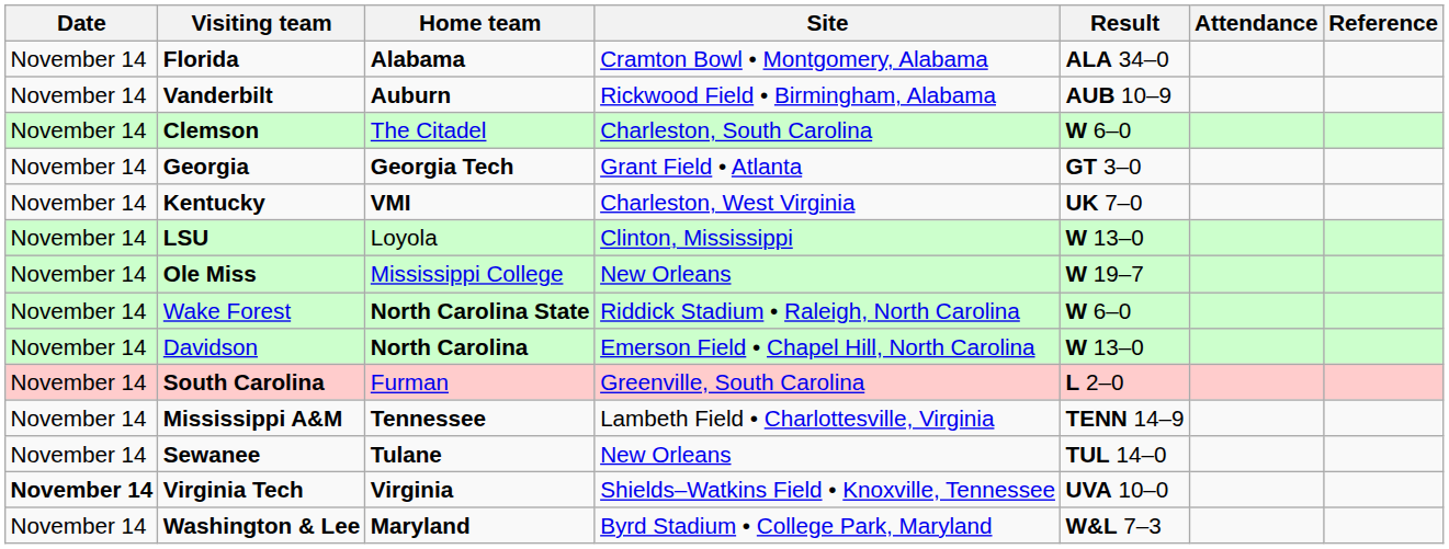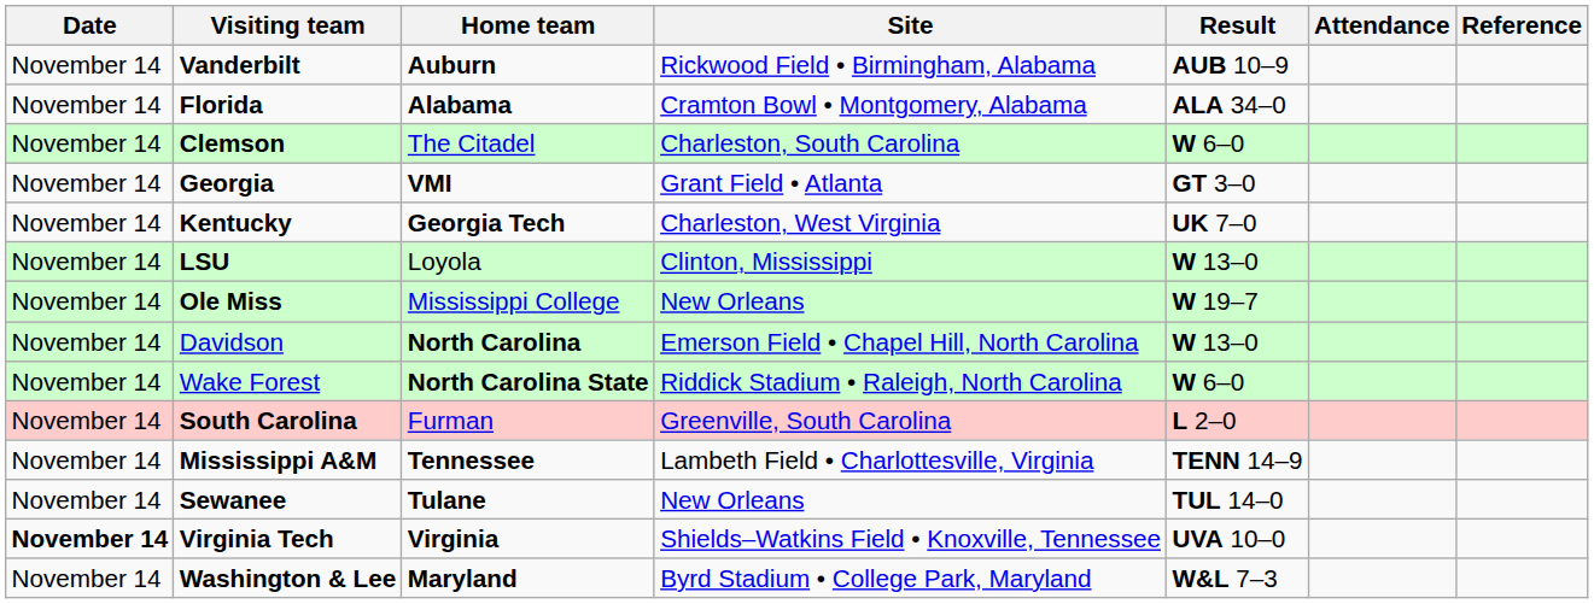 <table class="wikitable" style="font-size:95%;">
 <tr>
 <th>Date</th>
 <th>Visiting team</th>
 <th>Home team</th>
 <th>Site</th>
 <th>Result</th>
 <th>Attendance</th>
 <th class="unsortable">Reference</th>
 </tr>
 <tr bgcolor=>
 <td>November 14</td>
-<td><strong>Florida</strong></td>
-<td><strong>Alabama</strong></td>
-<td><a href='#'>Cramton Bowl</a> • <a href='#'>Montgomery, Alabama</a></td>
-<td><strong>ALA</strong> 34–0</td>
+<td><strong>Vanderbilt</strong></td>
+<td><strong>Auburn</strong></td>
+<td><a href='#'>Rickwood Field</a> • <a href='#'>Birmingham, Alabama</a></td>
+<td><strong>AUB</strong> 10–9</td>
 <td></td>
 <td></td>
 </tr>
 <tr bgcolor=>
 <td>November 14</td>
-<td><strong>Vanderbilt</strong></td>
-<td><strong>Auburn</strong></td>
-<td><a href='#'>Rickwood Field</a> • <a href='#'>Birmingham, Alabama</a></td>
-<td><strong>AUB</strong> 10–9</td>
+<td><strong>Florida</strong></td>
+<td><strong>Alabama</strong></td>
+<td><a href='#'>Cramton Bowl</a> • <a href='#'>Montgomery, Alabama</a></td>
+<td><strong>ALA</strong> 34–0</td>
 <td></td>
 <td></td>
 </tr>
 <tr bgcolor=ccffcc>
 <td>November 14</td>
 <td><strong>Clemson</strong></td>
 <td><a href='#'>The Citadel</a></td>
 <td><a href='#'>Charleston, South Carolina</a></td>
 <td><strong>W</strong> 6–0</td>
 <td></td>
 <td></td>
 </tr>
 <tr bgcolor=>
 <td>November 14</td>
 <td><strong>Georgia</strong></td>
-<td><strong>Georgia Tech</strong></td>
+<td><strong>VMI</strong></td>
 <td><a href='#'>Grant Field</a> • <a href='#'>Atlanta</a></td>
 <td><strong>GT</strong> 3–0</td>
 <td></td>
 <td></td>
 </tr>
 <tr bgcolor=>
 <td>November 14</td>
 <td><strong>Kentucky</strong></td>
-<td><strong>VMI</strong></td>
+<td><strong>Georgia Tech</strong></td>
 <td><a href='#'>Charleston, West Virginia</a></td>
 <td><strong>UK</strong> 7–0</td>
 <td></td>
 <td></td>
 </tr>
 <tr bgcolor=ccffcc>
 <td>November 14</td>
 <td><strong>LSU</strong></td>
 <td>Loyola</td>
 <td><a href='#'>Clinton, Mississippi</a></td>
 <td><strong>W</strong> 13–0</td>
 <td></td>
 <td></td>
 </tr>
 <tr bgcolor=ccffcc>
 <td>November 14</td>
 <td><strong>Ole Miss</strong></td>
 <td><a href='#'>Mississippi College</a></td>
 <td><a href='#'>New Orleans</a></td>
 <td><strong>W</strong> 19–7</td>
 <td></td>
 <td></td>
 </tr>
 <tr bgcolor=ccffcc>
 <td>November 14</td>
-<td><a href='#'>Wake Forest</a></td>
-<td><strong>North Carolina State</strong></td>
-<td><a href='#'>Riddick Stadium</a> • <a href='#'>Raleigh, North Carolina</a></td>
-<td><strong>W</strong> 6–0</td>
+<td><a href='#'>Davidson</a></td>
+<td><strong>North Carolina</strong></td>
+<td><a href='#'>Emerson Field</a> • <a href='#'>Chapel Hill, North Carolina</a></td>
+<td><strong>W</strong> 13–0</td>
 <td></td>
 <td></td>
 </tr>
 <tr bgcolor=ccffcc>
 <td>November 14</td>
-<td><a href='#'>Davidson</a></td>
-<td><strong>North Carolina</strong></td>
-<td><a href='#'>Emerson Field</a> • <a href='#'>Chapel Hill, North Carolina</a></td>
-<td><strong>W</strong> 13–0</td>
+<td><a href='#'>Wake Forest</a></td>
+<td><strong>North Carolina State</strong></td>
+<td><a href='#'>Riddick Stadium</a> • <a href='#'>Raleigh, North Carolina</a></td>
+<td><strong>W</strong> 6–0</td>
 <td></td>
 <td></td>
 </tr>
 <tr bgcolor=ffcccc>
 <td>November 14</td>
 <td><strong>South Carolina</strong></td>
 <td><a href='#'>Furman</a></td>
 <td><a href='#'>Greenville, South Carolina</a></td>
 <td><strong>L</strong> 2–0</td>
 <td></td>
 <td></td>
 </tr>
 <tr bgcolor=>
 <td>November 14</td>
 <td><strong>Mississippi A&M</strong></td>
 <td><strong>Tennessee</strong></td>
 <td>Lambeth Field • <a href='#'>Charlottesville, Virginia</a></td>
 <td><strong>TENN</strong> 14–9</td>
 <td></td>
 <td></td>
 </tr>
 <tr bgcolor=>
 <td>November 14</td>
 <td><strong>Sewanee</strong></td>
 <td><strong>Tulane</strong></td>
 <td><a href='#'>New Orleans</a></td>
 <td><strong>TUL</strong> 14–0</td>
 <td></td>
 <td></td>
 </tr>
 <tr bgcolor=>
 <td><strong>November 14</strong></td>
 <td><strong>Virginia Tech</strong></td>
 <td><strong>Virginia</strong></td>
 <td><a href='#'>Shields–Watkins Field</a> • <a href='#'>Knoxville, Tennessee</a></td>
 <td><strong>UVA</strong> 10–0</td>
 <td></td>
 <td></td>
 </tr>
 <tr bgcolor=>
 <td>November 14</td>
 <td><strong>Washington & Lee</strong></td>
 <td><strong>Maryland</strong></td>
 <td><a href='#'>Byrd Stadium</a> • <a href='#'>College Park, Maryland</a></td>
 <td><strong>W&L</strong> 7–3</td>
 <td></td>
 <td></td>
 </tr>
 </table>
